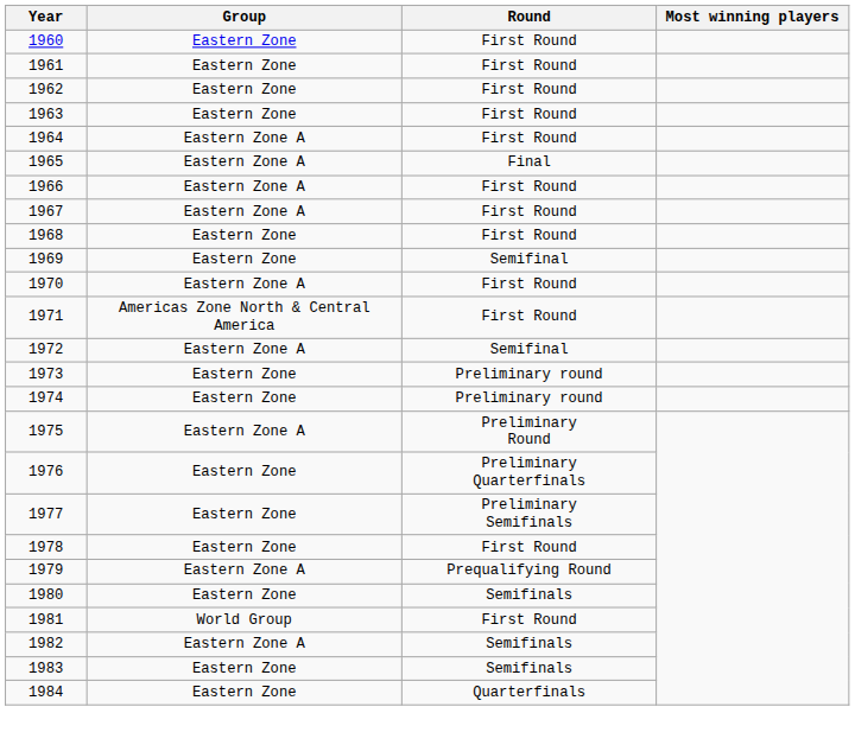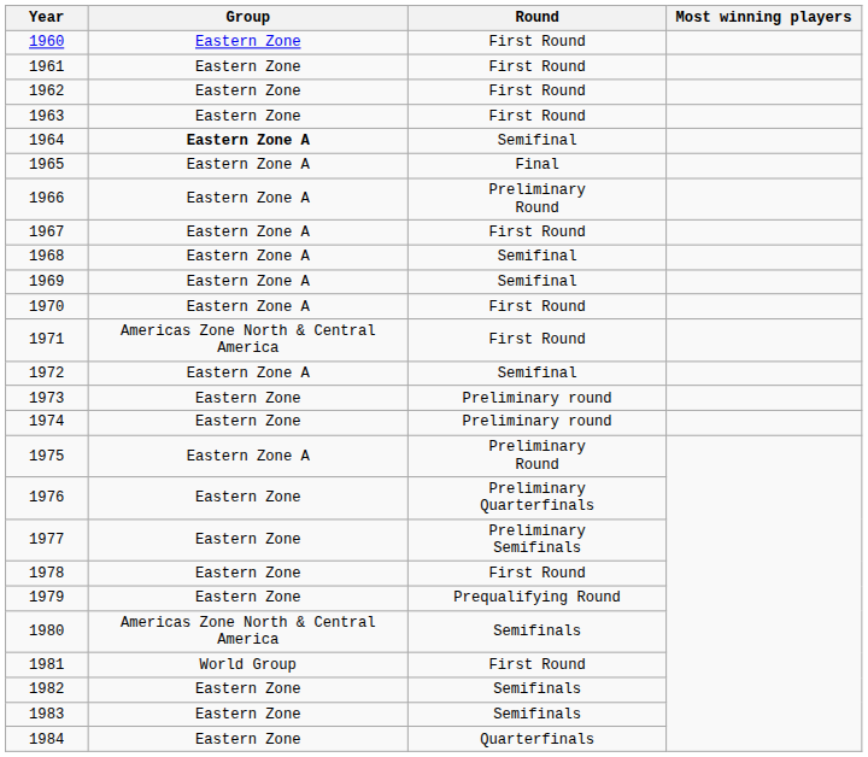 <table class="wikitable" style="font-size: 90%; text-align:center;">
 <tr>
 <th width=60>Year</th>
 <th width=250>Group</th>
 <th width=200>Round</th>
 <th width=150>Most winning players</th>
 </tr>
 <tr>
 <td><a href='#'>1960</a></td>
 <td><a href='#'>Eastern Zone</a></td>
 <td>First Round</td>
 <td align=left></td>
 </tr>
 <tr>
 <td>1961</td>
 <td>Eastern Zone</td>
 <td>First Round</td>
 <td align=left></td>
 </tr>
 <tr>
 <td>1962</td>
 <td>Eastern Zone</td>
 <td>First Round</td>
 <td align=left></td>
 </tr>
 <tr>
 <td>1963</td>
 <td>Eastern Zone</td>
 <td>First Round</td>
 <td align=left></td>
 </tr>
 <tr>
 <td>1964</td>
-<td>Eastern Zone A</td>
-<td>First Round</td>
+<td><strong>Eastern Zone A</strong></td>
+<td>Semifinal</td>
 <td align=left></td>
 </tr>
 <tr>
 <td>1965</td>
 <td>Eastern Zone A</td>
 <td>Final</td>
 <td align=left></td>
 </tr>
 <tr>
 <td>1966</td>
 <td>Eastern Zone A</td>
-<td>First Round</td>
+<td>Preliminary<br>Round</td>
 <td align=left></td>
 </tr>
 <tr>
 <td>1967</td>
 <td>Eastern Zone A</td>
 <td>First Round</td>
 <td align=left></td>
 </tr>
 <tr>
 <td>1968</td>
-<td>Eastern Zone</td>
-<td>First Round</td>
+<td>Eastern Zone A</td>
+<td>Semifinal</td>
 <td align=left></td>
 </tr>
 <tr>
 <td>1969</td>
-<td>Eastern Zone</td>
+<td>Eastern Zone A</td>
 <td>Semifinal</td>
 <td align=left></td>
 </tr>
 <tr>
 <td>1970</td>
 <td>Eastern Zone A</td>
 <td>First Round</td>
 <td align=left></td>
 </tr>
 <tr>
 <td>1971</td>
 <td>Americas Zone North & Central America</td>
 <td>First Round</td>
 <td align=left></td>
 </tr>
 <tr>
 <td>1972</td>
 <td>Eastern Zone A</td>
 <td>Semifinal</td>
 <td align=left></td>
 </tr>
 <tr>
 <td>1973</td>
 <td>Eastern Zone</td>
 <td>Preliminary round</td>
 <td align=left></td>
 </tr>
 <tr>
 <td>1974</td>
 <td>Eastern Zone</td>
 <td>Preliminary round</td>
 <td align=left></td>
 </tr>
 <tr>
 <td>1975</td>
 <td>Eastern Zone A</td>
 <td>Preliminary<br>Round</td>
 </tr>
 <tr>
 <td>1976</td>
 <td>Eastern Zone</td>
 <td>Preliminary<br>Quarterfinals</td>
 </tr>
 <tr>
 <td>1977</td>
 <td>Eastern Zone</td>
 <td>Preliminary<br>Semifinals</td>
 </tr>
 <tr>
 <td>1978</td>
 <td>Eastern Zone</td>
 <td>First Round</td>
 </tr>
 <tr>
 <td>1979</td>
-<td>Eastern Zone A</td>
+<td>Eastern Zone</td>
 <td>Prequalifying Round</td>
 </tr>
 <tr>
 <td>1980</td>
-<td>Eastern Zone</td>
+<td>Americas Zone North & Central America</td>
 <td>Semifinals</td>
 </tr>
 <tr>
 <td>1981</td>
 <td>World Group</td>
 <td>First Round</td>
 </tr>
 <tr>
 <td>1982</td>
-<td>Eastern Zone A</td>
+<td>Eastern Zone</td>
 <td>Semifinals</td>
 </tr>
 <tr>
 <td>1983</td>
 <td>Eastern Zone</td>
 <td>Semifinals</td>
 </tr>
 <tr>
 <td>1984</td>
 <td>Eastern Zone</td>
 <td>Quarterfinals</td>
 </tr>
 </table>
